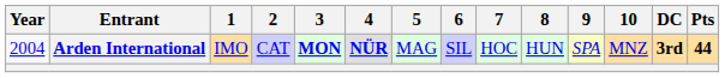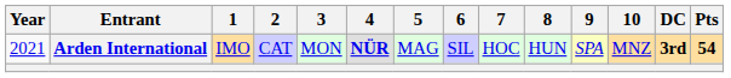 <table class="wikitable" style="text-align:center; font-size:85%">
 <tr>
 <th>Year</th>
 <th>Entrant</th>
 <th>1</th>
 <th>2</th>
 <th>3</th>
 <th>4</th>
 <th>5</th>
 <th>6</th>
 <th>7</th>
 <th>8</th>
 <th>9</th>
 <th>10</th>
 <th>DC</th>
 <th>Pts</th>
 </tr>
 <tr>
-<td><a href='#'>2004</a></td>
+<td><a href='#'>2021</a></td>
 <th nowrap><a href='#'>Arden International</a></th>
 <td style="background:#FFDF9F;"><a href='#'>IMO</a><br></td>
 <td style="background:#CFCFFF;"><a href='#'>CAT</a><br></td>
-<td style="background:#DFFFDF;"><strong><a href='#'>MON</a><br></strong></td>
+<td style="background:#DFFFDF;"><a href='#'>MON</a><br></td>
 <td style="background:#DFDFDF;"><strong><a href='#'>NÜR</a><br></strong></td>
 <td style="background:#DFFFDF;"><a href='#'>MAG</a><br></td>
 <td style="background:#CFCFFF;"><a href='#'>SIL</a><br></td>
 <td style="background:#DFFFDF;"><a href='#'>HOC</a><br></td>
 <td style="background:#DFFFDF;"><a href='#'>HUN</a><br></td>
 <td style="background:#FBFFBF;"><em><a href='#'>SPA</a></em><br></td>
 <td style="background:#FFDF9F;"><a href='#'>MNZ</a><br></td>
 <td style="background:#FFDF9F;"><strong>3rd</strong></td>
-<td style="background:#FFDF9F;"><strong>44</strong></td>
+<td style="background:#FFDF9F;"><strong>54</strong></td>
 </tr>
 <tr>
 <th colspan="14"></th>
 </tr>
 </table>
